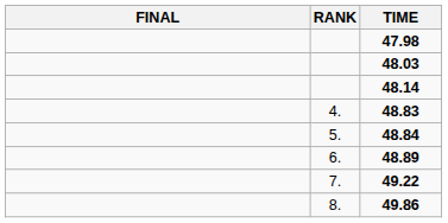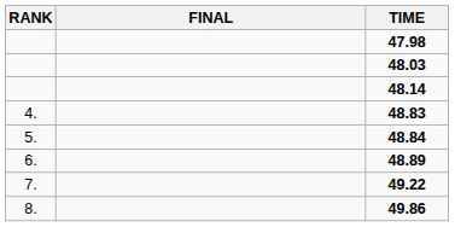 <table class="wikitable" style="border-collapse: collapse; font-size: 90%;">
 <tr>
+<th>RANK</th>
 <th style="width: 20em">FINAL</th>
-<th>RANK</th>
 <th style="width: 5em">TIME</th>
 </tr>
 <tr>
+<td align="center"></td>
 <td></td>
-<td align="center"></td>
 <td align="center"><strong>47.98</strong></td>
 </tr>
 <tr>
+<td align="center"></td>
 <td></td>
-<td align="center"></td>
 <td align="center"><strong>48.03</strong></td>
 </tr>
 <tr>
+<td align="center"></td>
 <td></td>
-<td align="center"></td>
 <td align="center"><strong>48.14</strong></td>
 </tr>
 <tr>
+<td align="center">4.</td>
 <td></td>
-<td align="center">4.</td>
 <td align="center"><strong>48.83</strong></td>
 </tr>
 <tr>
+<td align="center">5.</td>
 <td></td>
-<td align="center">5.</td>
 <td align="center"><strong>48.84</strong></td>
 </tr>
 <tr>
+<td align="center">6.</td>
 <td></td>
-<td align="center">6.</td>
 <td align="center"><strong>48.89</strong></td>
 </tr>
 <tr>
+<td align="center">7.</td>
 <td></td>
-<td align="center">7.</td>
 <td align="center"><strong>49.22</strong></td>
 </tr>
 <tr>
+<td align="center">8.</td>
 <td></td>
-<td align="center">8.</td>
 <td align="center"><strong>49.86</strong></td>
 </tr>
 </table>
